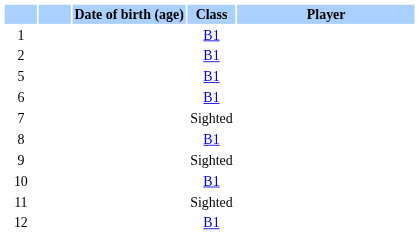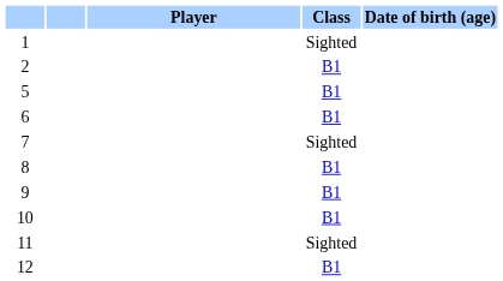 <table class="sortable" border="0" cellspacing="2" cellpadding="2">
 <tr style="background-color:#AAD0FF">
 <th width=8%></th>
 <th width=8%></th>
+<th width=44%>Player</th>
+<th width=12%>Class</th>
 <th width=28%>Date of birth (age)</th>
-<th width=12%>Class</th>
-<th width=44%>Player</th>
 </tr>
 <tr>
 <td style="text-align: center;">1</td>
 <td style="text-align: center;"></td>
 <td></td>
-<td style="text-align: center;"><a href='#'>B1</a></td>
+<td style="text-align: center;">Sighted</td>
 <td></td>
 </tr>
 <tr>
 <td style="text-align: center;">2</td>
 <td style="text-align: center;"></td>
 <td></td>
 <td style="text-align: center;"><a href='#'>B1</a></td>
 <td></td>
 </tr>
 <tr>
 <td style="text-align: center;">5</td>
 <td style="text-align: center;"></td>
 <td></td>
 <td style="text-align: center;"><a href='#'>B1</a></td>
 <td></td>
 </tr>
 <tr>
 <td style="text-align: center;">6</td>
 <td style="text-align: center;"></td>
 <td></td>
 <td style="text-align: center;"><a href='#'>B1</a></td>
 <td></td>
 </tr>
 <tr>
 <td style="text-align: center;">7</td>
 <td style="text-align: center;"></td>
 <td></td>
 <td style="text-align: center;">Sighted</td>
 <td></td>
 </tr>
 <tr>
 <td style="text-align: center;">8</td>
 <td style="text-align: center;"></td>
 <td></td>
 <td style="text-align: center;"><a href='#'>B1</a></td>
 <td></td>
 </tr>
 <tr>
 <td style="text-align: center;">9</td>
 <td style="text-align: center;"></td>
 <td></td>
-<td style="text-align: center;">Sighted</td>
+<td style="text-align: center;"><a href='#'>B1</a></td>
 <td></td>
 </tr>
 <tr>
 <td style="text-align: center;">10</td>
 <td style="text-align: center;"></td>
 <td></td>
 <td style="text-align: center;"><a href='#'>B1</a></td>
 <td></td>
 </tr>
 <tr>
 <td style="text-align: center;">11</td>
 <td style="text-align: center;"></td>
 <td></td>
 <td style="text-align: center;">Sighted</td>
 <td></td>
 </tr>
 <tr>
 <td style="text-align: center;">12</td>
 <td style="text-align: center;"></td>
 <td></td>
 <td style="text-align: center;"><a href='#'>B1</a></td>
 <td></td>
 </tr>
 </table>
